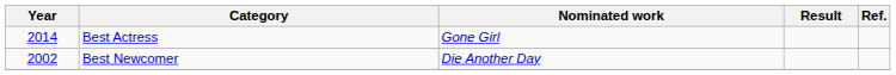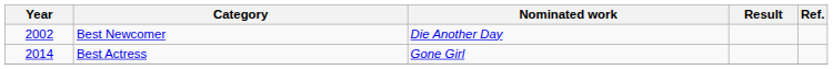 <table class=wikitable>
 <tr>
 <th scope="col" style="width:5em;">Year</th>
 <th scope="col" style="width:26em;">Category</th>
 <th scope="col" style="width:25em;">Nominated work</th>
 <th scope="col" style="width:5em;">Result</th>
 <th>Ref.</th>
 </tr>
 <tr>
+<td style="text-align:center;"><a href='#'>2002</a></td>
+<td><a href='#'>Best Newcomer</a></td>
+<td><em><a href='#'>Die Another Day</a></em></td>
+<td></td>
+<td></td>
+</tr>
+<tr>
 <td style="text-align:center;"><a href='#'>2014</a></td>
 <td><a href='#'>Best Actress</a></td>
 <td><em><a href='#'>Gone Girl</a></em></td>
 <td></td>
 <td></td>
 </tr>
 <tr>
-<td style="text-align:center;"><a href='#'>2002</a></td>
-<td><a href='#'>Best Newcomer</a></td>
-<td><em><a href='#'>Die Another Day</a></em></td>
-<td></td>
-<td></td>
-</tr>
-<tr>
 </tr>
 </table>
